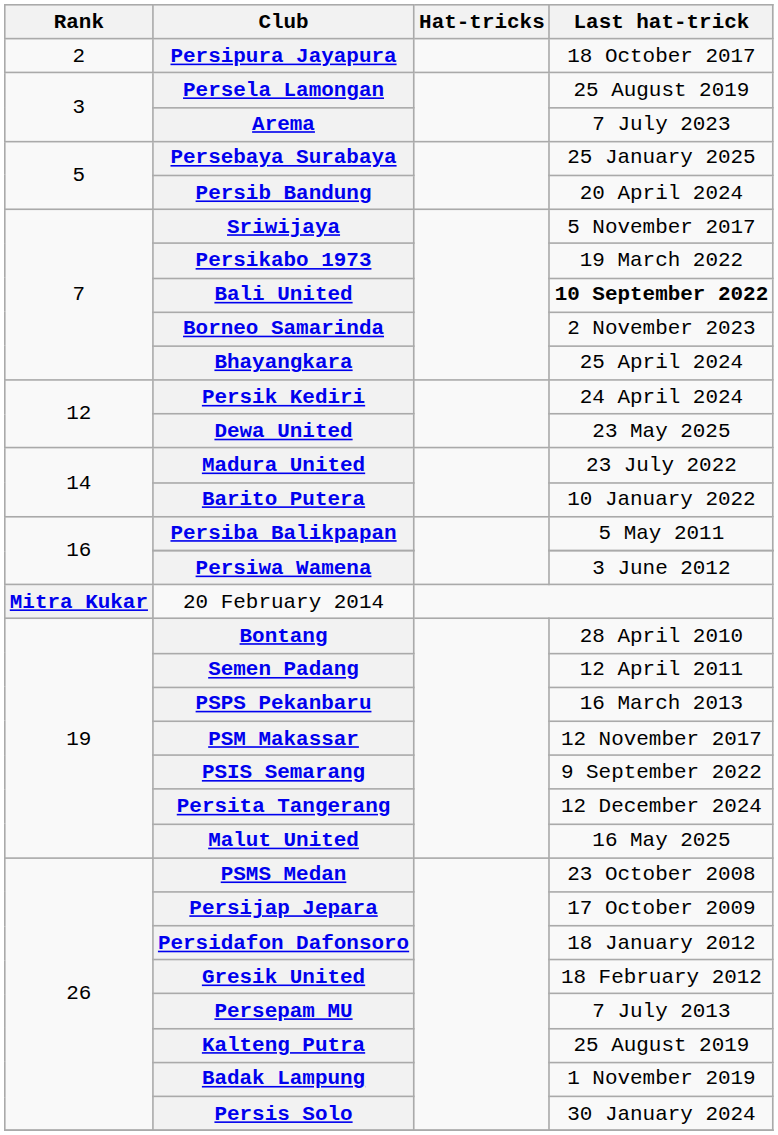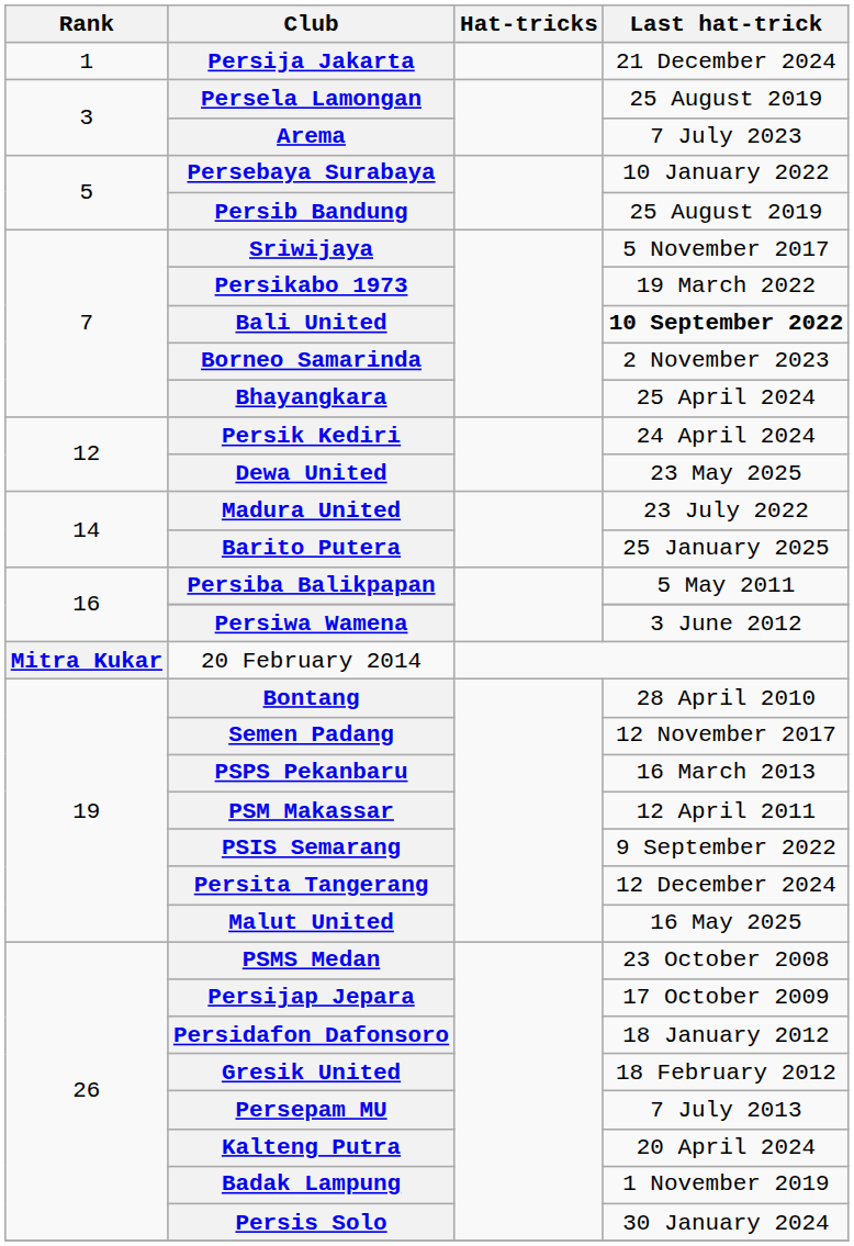 <table class="wikitable sortable plainrowheaders" style="text-align:center">
 <tr>
 <th scope="col">Rank</th>
 <th scope="col">Club</th>
 <th scope="col">Hat-tricks</th>
 <th scope="col">Last hat-trick</th>
 </tr>
 <tr>
-<td>2</td>
-<th scope="row"><a href='#'>Persipura Jayapura</a></th>
+<td>1</td>
+<th scope="row"><a href='#'>Persija Jakarta</a></th>
 <td></td>
-<td>18 October 2017</td>
+<td>21 December 2024</td>
 </tr>
 <tr>
 <td rowspan=2>3</td>
 <th scope="row"><a href='#'>Persela Lamongan</a></th>
 <td rowspan=2></td>
 <td>25 August 2019</td>
 </tr>
 <tr>
 <th scope="row"><a href='#'>Arema</a></th>
 <td>7 July 2023</td>
 </tr>
 <tr>
 <td rowspan=2>5</td>
 <th scope="row"><a href='#'>Persebaya Surabaya</a></th>
 <td rowspan=2></td>
-<td>25 January 2025</td>
+<td>10 January 2022</td>
 </tr>
 <tr>
 <th scope="row"><a href='#'>Persib Bandung</a></th>
-<td>20 April 2024</td>
+<td>25 August 2019</td>
 </tr>
 <tr>
 <td rowspan=5>7</td>
 <th scope="row"><a href='#'>Sriwijaya</a></th>
 <td rowspan=5></td>
 <td>5 November 2017</td>
 </tr>
 <tr>
 <th scope="row"><a href='#'>Persikabo 1973</a></th>
 <td>19 March 2022</td>
 </tr>
 <tr>
 <th scope="row"><a href='#'>Bali United</a></th>
 <td><strong>10 September 2022</strong></td>
 </tr>
 <tr>
 <th scope="row"><a href='#'>Borneo Samarinda</a></th>
 <td>2 November 2023</td>
 </tr>
 <tr>
 <th scope="row"><a href='#'>Bhayangkara</a></th>
 <td>25 April 2024</td>
 </tr>
 <tr>
 <td rowspan=2>12</td>
 <th scope="row"><a href='#'>Persik Kediri</a></th>
 <td rowspan=2></td>
 <td>24 April 2024</td>
 </tr>
 <tr>
 <th scope="row"><a href='#'>Dewa United</a></th>
 <td>23 May 2025</td>
 </tr>
 <tr>
 <td rowspan=2>14</td>
 <th scope="row"><a href='#'>Madura United</a></th>
 <td rowspan=2></td>
 <td>23 July 2022</td>
 </tr>
 <tr>
 <th scope="row"><a href='#'>Barito Putera</a></th>
-<td>10 January 2022</td>
+<td>25 January 2025</td>
 </tr>
 <tr>
 <td rowspan=3>16</td>
 <th scope="row"><a href='#'>Persiba Balikpapan</a></th>
 <td rowspan=3></td>
 <td>5 May 2011</td>
 </tr>
 <tr>
 </tr>
 <tr>
 <th scope="row"><a href='#'>Persiwa Wamena</a></th>
 <td>3 June 2012</td>
 </tr>
 <tr>
 <th scope="row"><a href='#'>Mitra Kukar</a></th>
 <td>20 February 2014</td>
 </tr>
 <tr>
 <td rowspan=7>19</td>
 <th scope="row"><a href='#'>Bontang</a></th>
 <td rowspan=7></td>
 <td>28 April 2010</td>
 </tr>
 <tr>
 <th scope="row"><a href='#'>Semen Padang</a></th>
-<td>12 April 2011</td>
+<td>12 November 2017</td>
 </tr>
 <tr>
 <th scope="row"><a href='#'>PSPS Pekanbaru</a></th>
 <td>16 March 2013</td>
 </tr>
 <tr>
 <th scope="row"><a href='#'>PSM Makassar</a></th>
-<td>12 November 2017</td>
+<td>12 April 2011</td>
 </tr>
 <tr>
 <th scope="row"><a href='#'>PSIS Semarang</a></th>
 <td>9 September 2022</td>
 </tr>
 <tr>
 <th scope="row"><a href='#'>Persita Tangerang</a></th>
 <td>12 December 2024</td>
 </tr>
 <tr>
 <th scope="row"><a href='#'>Malut United</a></th>
 <td>16 May 2025</td>
 </tr>
 <tr>
 <td rowspan=8>26</td>
 <th scope="row"><a href='#'>PSMS Medan</a></th>
 <td rowspan=8></td>
 <td>23 October 2008</td>
 </tr>
 <tr>
 <th scope="row"><a href='#'>Persijap Jepara</a></th>
 <td>17 October 2009</td>
 </tr>
 <tr>
 <th scope="row"><a href='#'>Persidafon Dafonsoro</a></th>
 <td>18 January 2012</td>
 </tr>
 <tr>
 <th scope="row"><a href='#'>Gresik United</a></th>
 <td>18 February 2012</td>
 </tr>
 <tr>
 <th scope="row"><a href='#'>Persepam MU</a></th>
 <td>7 July 2013</td>
 </tr>
 <tr>
 <th scope="row"><a href='#'>Kalteng Putra</a></th>
-<td>25 August 2019</td>
+<td>20 April 2024</td>
 </tr>
 <tr>
 <th scope="row"><a href='#'>Badak Lampung</a></th>
 <td>1 November 2019</td>
 </tr>
 <tr>
 <th scope="row"><a href='#'>Persis Solo</a></th>
 <td>30 January 2024</td>
 </tr>
 <tr>
 </tr>
 </table>
